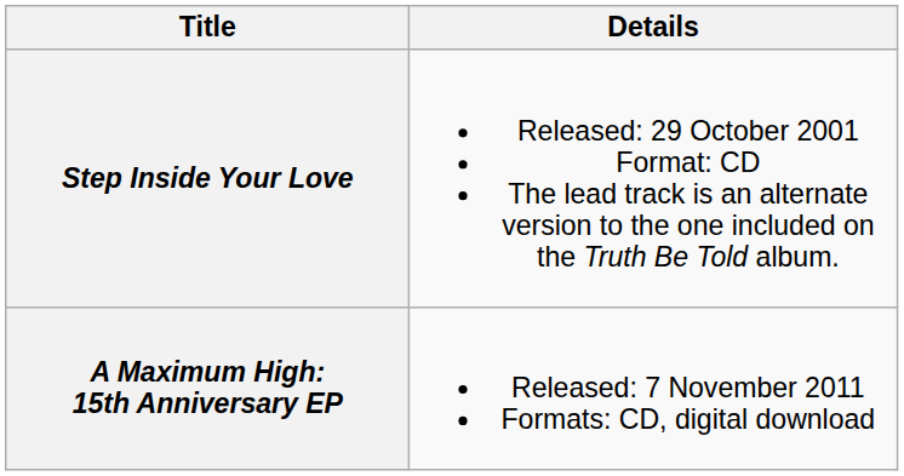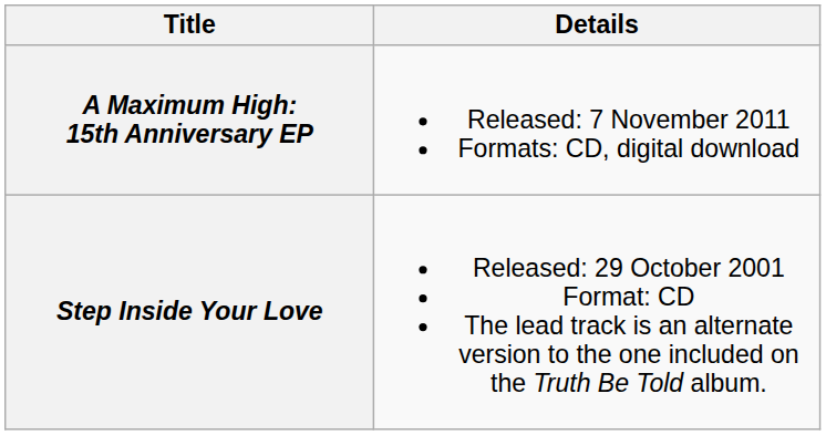 <table class="wikitable plainrowheaders" style="text-align:center;">
 <tr>
 <th scope="col" style="width:14em;">Title</th>
 <th scope="col" style="width:17em;">Details</th>
 </tr>
 <tr>
+<th scope="row"><em>A Maximum High: <br>15th Anniversary EP</em></th>
+<td><br><ul><li>Released: 7 November 2011</li><li>Formats: CD, digital download</li></ul></td>
+</tr>
+<tr>
 <th scope="row"><em>Step Inside Your Love</em></th>
 <td><br><ul><li>Released: 29 October 2001</li><li>Format: CD</li><li>The lead track is an alternate version to the one included on the <em>Truth Be Told</em> album.</li></ul></td>
 </tr>
-<tr>
-<th scope="row"><em>A Maximum High: <br>15th Anniversary EP</em></th>
-<td><br><ul><li>Released: 7 November 2011</li><li>Formats: CD, digital download</li></ul></td>
-</tr>
 </table>
